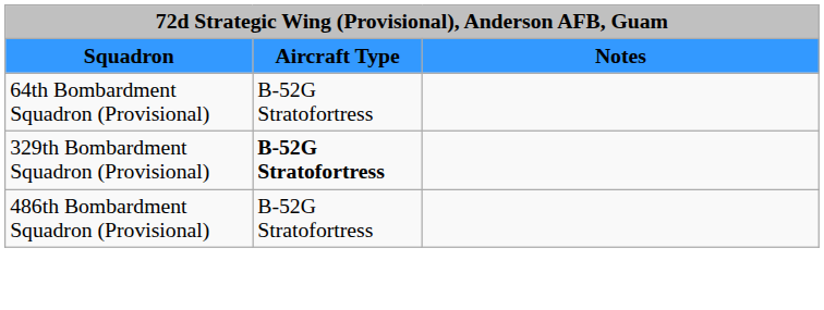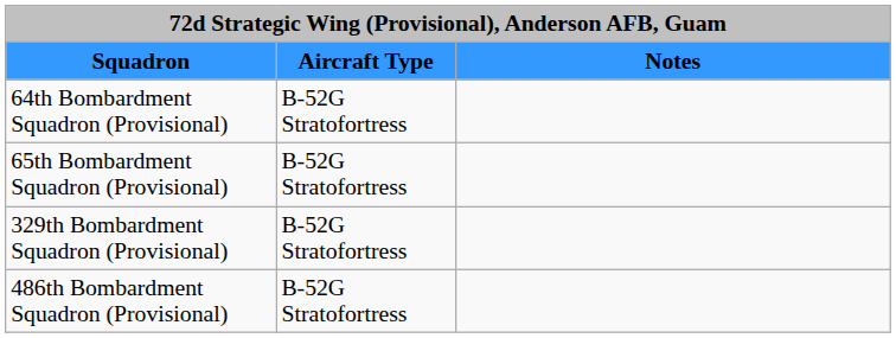 <table class="wikitable">
 <tr>
 <td colspan="3" bgcolor=silver align=center><strong>72d Strategic Wing (Provisional), Anderson AFB, Guam</strong></td>
 </tr>
 <tr style="background: #3399ff;">
 <td scope="col" style="width:250px;"align=center><span> <strong>Squadron</strong></span></td>
 <td scope="col" style="width:140px;"align=center><span> <strong>Aircraft Type</strong></span></td>
 <td scope="col" style="width:500px;"align=center><span> <strong>Notes</strong></span></td>
 </tr>
 <tr>
 <td>64th Bombardment Squadron (Provisional)</td>
 <td>B-52G Stratofortress</td>
 <td></td>
 </tr>
 <tr>
+<td>65th Bombardment Squadron (Provisional)</td>
+<td>B-52G Stratofortress</td>
+<td></td>
+</tr>
+<tr>
 <td>329th Bombardment Squadron (Provisional)</td>
-<td><strong>B-52G Stratofortress</strong></td>
+<td>B-52G Stratofortress</td>
 <td></td>
 </tr>
 <tr>
 <td>486th Bombardment Squadron (Provisional)</td>
 <td>B-52G Stratofortress</td>
 <td></td>
 </tr>
 </table>
